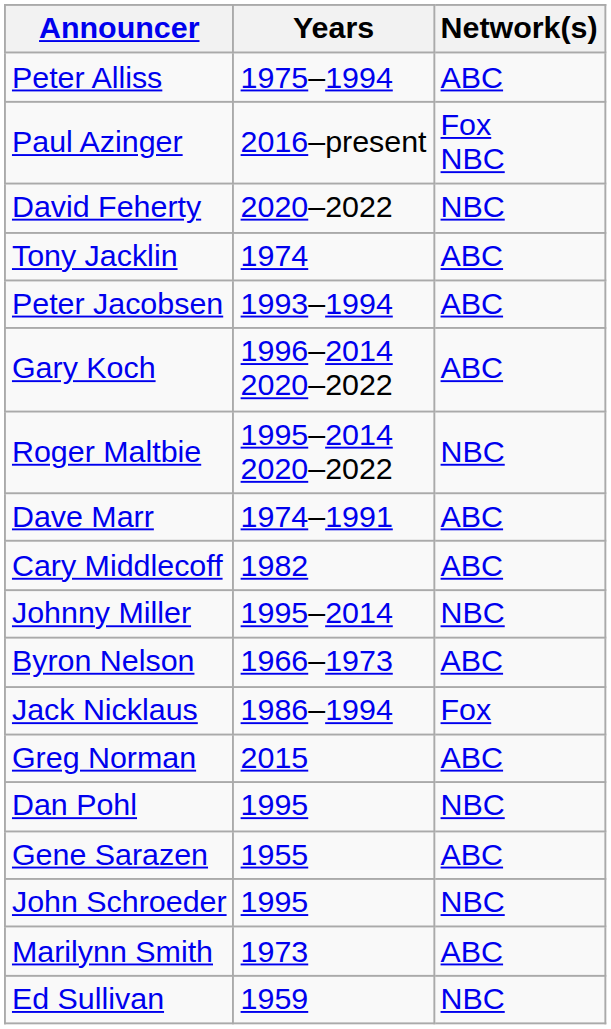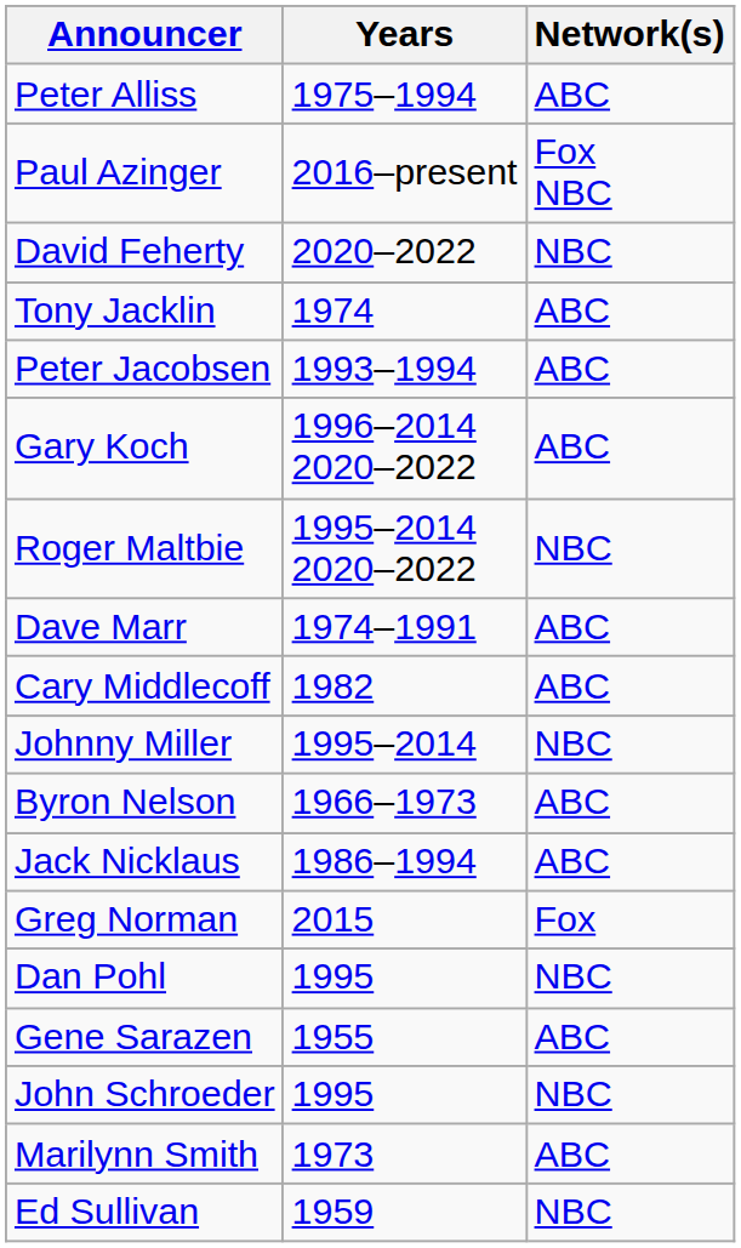 <table class="wikitable">
 <tr>
 <th><a href='#'>Announcer</a></th>
 <th>Years</th>
 <th>Network(s)</th>
 </tr>
 <tr>
 <td><a href='#'>Peter Alliss</a></td>
 <td><a href='#'>1975</a>–<a href='#'>1994</a></td>
 <td><a href='#'>ABC</a></td>
 </tr>
 <tr>
 <td><a href='#'>Paul Azinger</a></td>
 <td><a href='#'>2016</a>–present</td>
 <td><a href='#'>Fox</a><br><a href='#'>NBC</a></td>
 </tr>
 <tr>
 <td><a href='#'>David Feherty</a></td>
 <td><a href='#'>2020</a>–2022</td>
 <td><a href='#'>NBC</a></td>
 </tr>
 <tr>
 <td><a href='#'>Tony Jacklin</a></td>
 <td><a href='#'>1974</a></td>
 <td><a href='#'>ABC</a></td>
 </tr>
 <tr>
 <td><a href='#'>Peter Jacobsen</a></td>
 <td><a href='#'>1993</a>–<a href='#'>1994</a></td>
 <td><a href='#'>ABC</a></td>
 </tr>
 <tr>
 <td><a href='#'>Gary Koch</a></td>
 <td><a href='#'>1996</a>–<a href='#'>2014</a><br><a href='#'>2020</a>–2022</td>
 <td><a href='#'>ABC</a></td>
 </tr>
 <tr>
 <td><a href='#'>Roger Maltbie</a></td>
 <td><a href='#'>1995</a>–<a href='#'>2014</a><br><a href='#'>2020</a>–2022</td>
 <td><a href='#'>NBC</a></td>
 </tr>
 <tr>
 <td><a href='#'>Dave Marr</a></td>
 <td><a href='#'>1974</a>–<a href='#'>1991</a></td>
 <td><a href='#'>ABC</a></td>
 </tr>
 <tr>
 <td><a href='#'>Cary Middlecoff</a></td>
 <td><a href='#'>1982</a></td>
 <td><a href='#'>ABC</a></td>
 </tr>
 <tr>
 <td><a href='#'>Johnny Miller</a></td>
 <td><a href='#'>1995</a>–<a href='#'>2014</a></td>
 <td><a href='#'>NBC</a></td>
 </tr>
 <tr>
 <td><a href='#'>Byron Nelson</a></td>
 <td><a href='#'>1966</a>–<a href='#'>1973</a></td>
 <td><a href='#'>ABC</a></td>
 </tr>
 <tr>
 <td><a href='#'>Jack Nicklaus</a></td>
 <td><a href='#'>1986</a>–<a href='#'>1994</a></td>
-<td><a href='#'>Fox</a></td>
+<td><a href='#'>ABC</a></td>
 </tr>
 <tr>
 <td><a href='#'>Greg Norman</a></td>
 <td><a href='#'>2015</a></td>
-<td><a href='#'>ABC</a></td>
+<td><a href='#'>Fox</a></td>
 </tr>
 <tr>
 <td><a href='#'>Dan Pohl</a></td>
 <td><a href='#'>1995</a></td>
 <td><a href='#'>NBC</a></td>
 </tr>
 <tr>
 <td><a href='#'>Gene Sarazen</a></td>
 <td><a href='#'>1955</a></td>
 <td><a href='#'>ABC</a></td>
 </tr>
 <tr>
 <td><a href='#'>John Schroeder</a></td>
 <td><a href='#'>1995</a></td>
 <td><a href='#'>NBC</a></td>
 </tr>
 <tr>
 <td><a href='#'>Marilynn Smith</a></td>
 <td><a href='#'>1973</a></td>
 <td><a href='#'>ABC</a></td>
 </tr>
 <tr>
 <td><a href='#'>Ed Sullivan</a></td>
 <td><a href='#'>1959</a></td>
 <td><a href='#'>NBC</a></td>
 </tr>
 </table>
